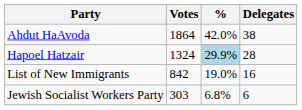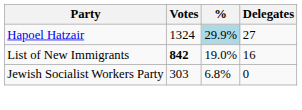 <table class="wikitable">
 <tr>
 <th>Party</th>
 <th>Votes</th>
 <th>%</th>
 <th>Delegates</th>
 </tr>
 <tr>
-<td><a href='#'>Ahdut HaAvoda</a></td>
-<td>1864</td>
-<td>42.0%</td>
-<td>38</td>
-</tr>
-<tr>
 <td><a href='#'>Hapoel Hatzair</a></td>
 <td>1324</td>
 <td style="background: lightblue;">29.9%</td>
-<td>28</td>
+<td>27</td>
 </tr>
 <tr>
 <td>List of New Immigrants</td>
-<td>842</td>
+<td><strong>842</strong></td>
 <td>19.0%</td>
 <td>16</td>
 </tr>
 <tr>
 <td>Jewish Socialist Workers Party</td>
 <td>303</td>
 <td>6.8%</td>
-<td>6</td>
+<td>0</td>
 </tr>
 </table>
